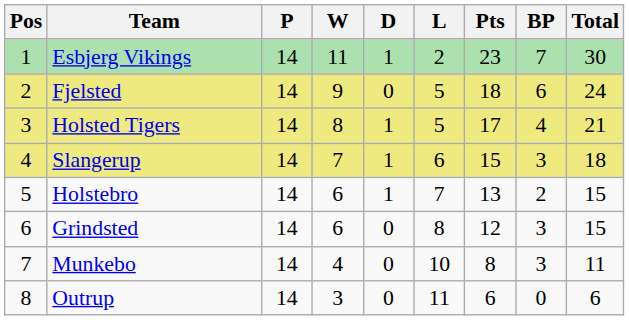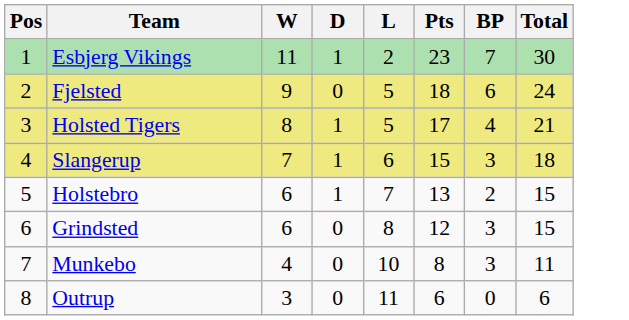 <table class="wikitable" style="font-size: 100%">
 <tr>
 <th width=20>Pos</th>
 <th width=150>Team</th>
-<th width=30>P</th>
 <th width=30>W</th>
 <th width=30>D</th>
 <th width=30>L</th>
 <th width=30>Pts</th>
 <th width=30>BP</th>
 <th width=30>Total</th>
 </tr>
 <tr align=center style="background:#ACE1AF;">
 <td>1</td>
 <td align="left"><a href='#'>Esbjerg Vikings</a></td>
-<td>14</td>
 <td>11</td>
 <td>1</td>
 <td>2</td>
 <td>23</td>
 <td>7</td>
 <td>30</td>
 </tr>
 <tr align=center style="background:#EEEA80;">
 <td>2</td>
 <td align="left"><a href='#'>Fjelsted</a></td>
-<td>14</td>
 <td>9</td>
 <td>0</td>
 <td>5</td>
 <td>18</td>
 <td>6</td>
 <td>24</td>
 </tr>
 <tr align=center style="background:#EEEA80;">
 <td>3</td>
 <td align="left"><a href='#'>Holsted Tigers</a></td>
-<td>14</td>
 <td>8</td>
 <td>1</td>
 <td>5</td>
 <td>17</td>
 <td>4</td>
 <td>21</td>
 </tr>
 <tr align=center style="background:#EEEA80;">
 <td>4</td>
 <td align="left"><a href='#'>Slangerup</a></td>
-<td>14</td>
 <td>7</td>
 <td>1</td>
 <td>6</td>
 <td>15</td>
 <td>3</td>
 <td>18</td>
 </tr>
 <tr align=center>
 <td>5</td>
 <td align="left"><a href='#'>Holstebro</a></td>
-<td>14</td>
 <td>6</td>
 <td>1</td>
 <td>7</td>
 <td>13</td>
 <td>2</td>
 <td>15</td>
 </tr>
 <tr align=center>
 <td>6</td>
 <td align="left"><a href='#'>Grindsted</a></td>
-<td>14</td>
 <td>6</td>
 <td>0</td>
 <td>8</td>
 <td>12</td>
 <td>3</td>
 <td>15</td>
 </tr>
 <tr align=center>
 <td>7</td>
 <td align="left"><a href='#'>Munkebo</a></td>
-<td>14</td>
 <td>4</td>
 <td>0</td>
 <td>10</td>
 <td>8</td>
 <td>3</td>
 <td>11</td>
 </tr>
 <tr align=center>
 <td>8</td>
 <td align="left"><a href='#'>Outrup</a></td>
-<td>14</td>
 <td>3</td>
 <td>0</td>
 <td>11</td>
 <td>6</td>
 <td>0</td>
 <td>6</td>
 </tr>
 </table>
